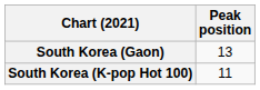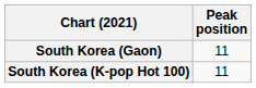 <table class="wikitable plainrowheaders" style="text-align:center">
 <tr>
 <th scope="col">Chart (2021)</th>
 <th scope="col">Peak<br>position</th>
 </tr>
 <tr>
 <th scope="row">South Korea (Gaon)</th>
-<td>13</td>
+<td>11</td>
 </tr>
 <tr>
 <th scope="row">South Korea (K-pop Hot 100)</th>
 <td>11</td>
 </tr>
 </table>
